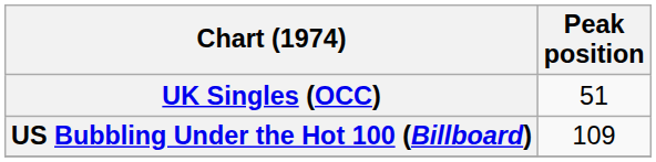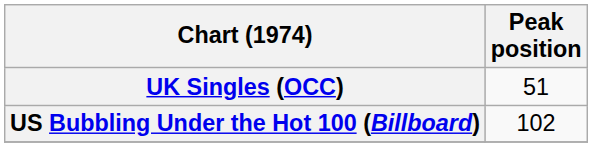 <table class="wikitable sortable plainrowheaders" style="text-align:center">
 <tr>
 <th>Chart (1974)</th>
 <th>Peak<br>position</th>
 </tr>
 <tr>
 <th scope="row"><a href='#'>UK Singles</a> (<a href='#'>OCC</a>)</th>
 <td>51</td>
 </tr>
 <tr>
 <th scope="row">US <a href='#'>Bubbling Under the Hot 100</a> (<em><a href='#'>Billboard</a></em>)</th>
-<td>109</td>
+<td>102</td>
 </tr>
 <tr>
 </tr>
 </table>
